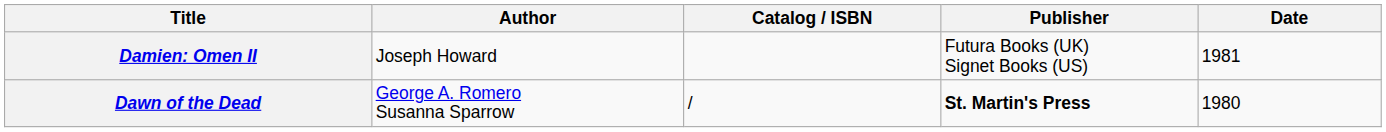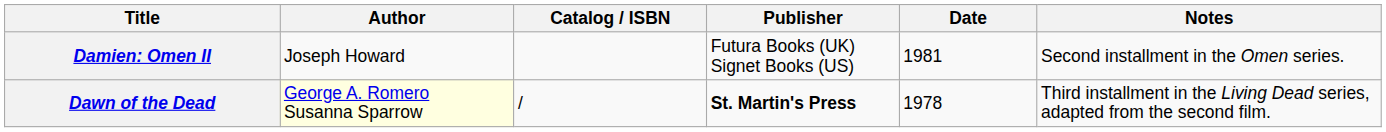 <table class="wikitable sortable" style="width:100%;">
 <tr>
 <th width=20%>Title</th>
 <th width=17%>Author</th>
 <th width=14%>Catalog / ISBN</th>
 <th width=14%>Publisher</th>
 <th width=10%>Date</th>
+<th width=25%>Notes</th>
 </tr>
 <tr>
 <th><em><a href='#'>Damien: Omen II</a></em></th>
 <td>Joseph Howard</td>
 <td></td>
 <td>Futura Books (UK) <br> Signet Books (US)</td>
 <td>1981</td>
+<td>Second installment in the <em>Omen</em> series.</td>
 </tr>
 <tr>
 <th><em><a href='#'>Dawn of the Dead</a></em></th>
-<td><a href='#'>George A. Romero</a> <br> Susanna Sparrow</td>
+<td style="background: lightyellow;"><a href='#'>George A. Romero</a> <br> Susanna Sparrow</td>
 <td> / </td>
 <td><strong>St. Martin's Press</strong></td>
-<td>1980</td>
+<td>1978</td>
+<td>Third installment in the <em>Living Dead</em> series, adapted from the second film.</td>
 </tr>
 </table>
